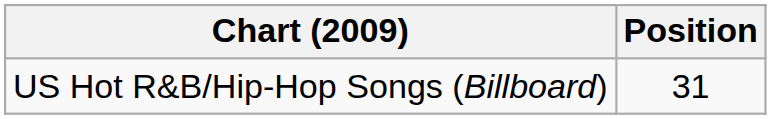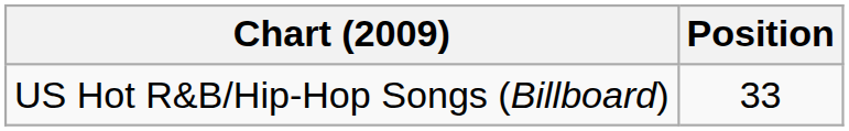 <table class="wikitable">
 <tr>
 <th>Chart (2009)</th>
 <th>Position</th>
 </tr>
 <tr>
 <td>US Hot R&B/Hip-Hop Songs (<em>Billboard</em>)</td>
-<td align="center">31</td>
+<td align="center">33</td>
 </tr>
 </table>
